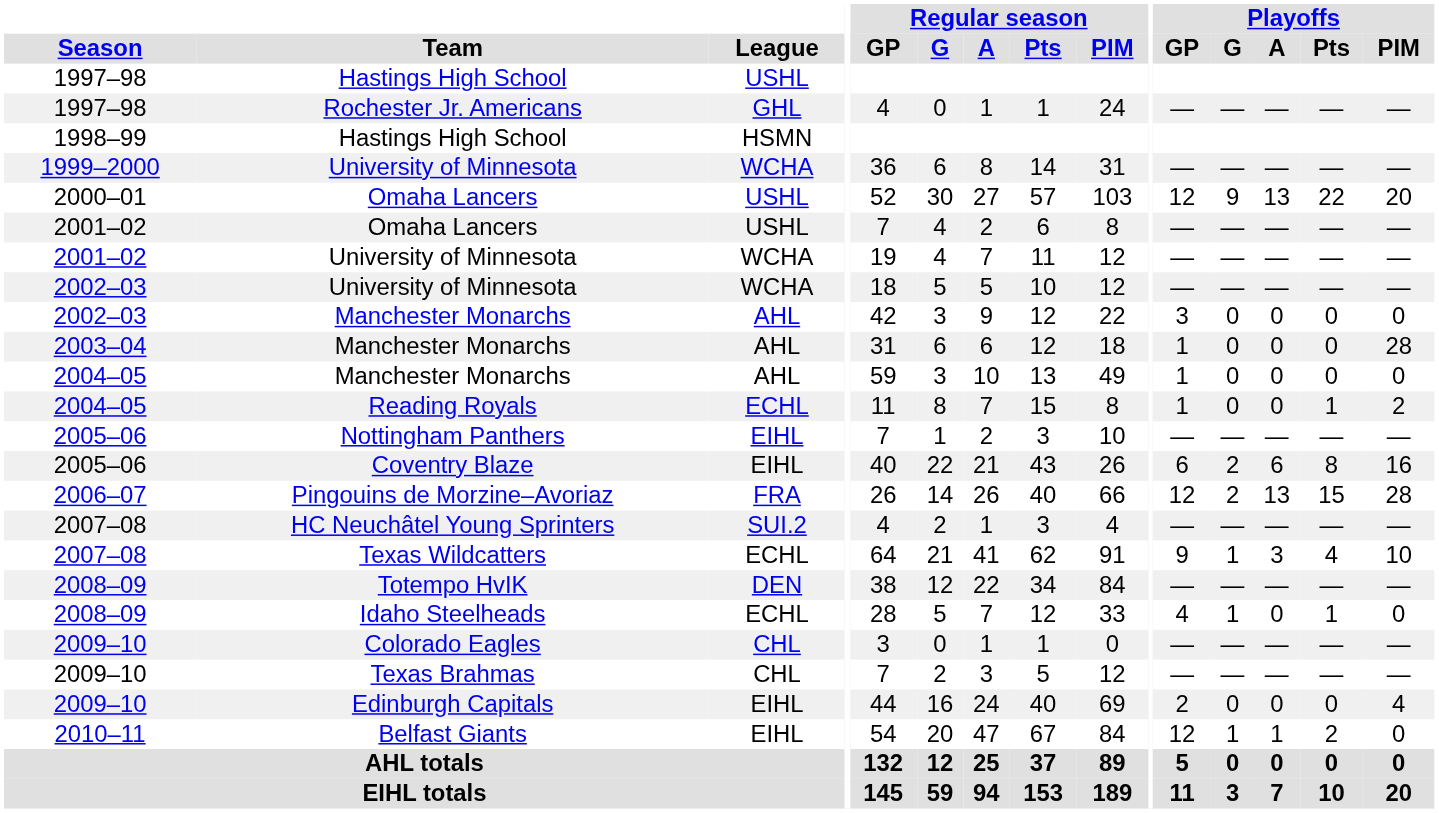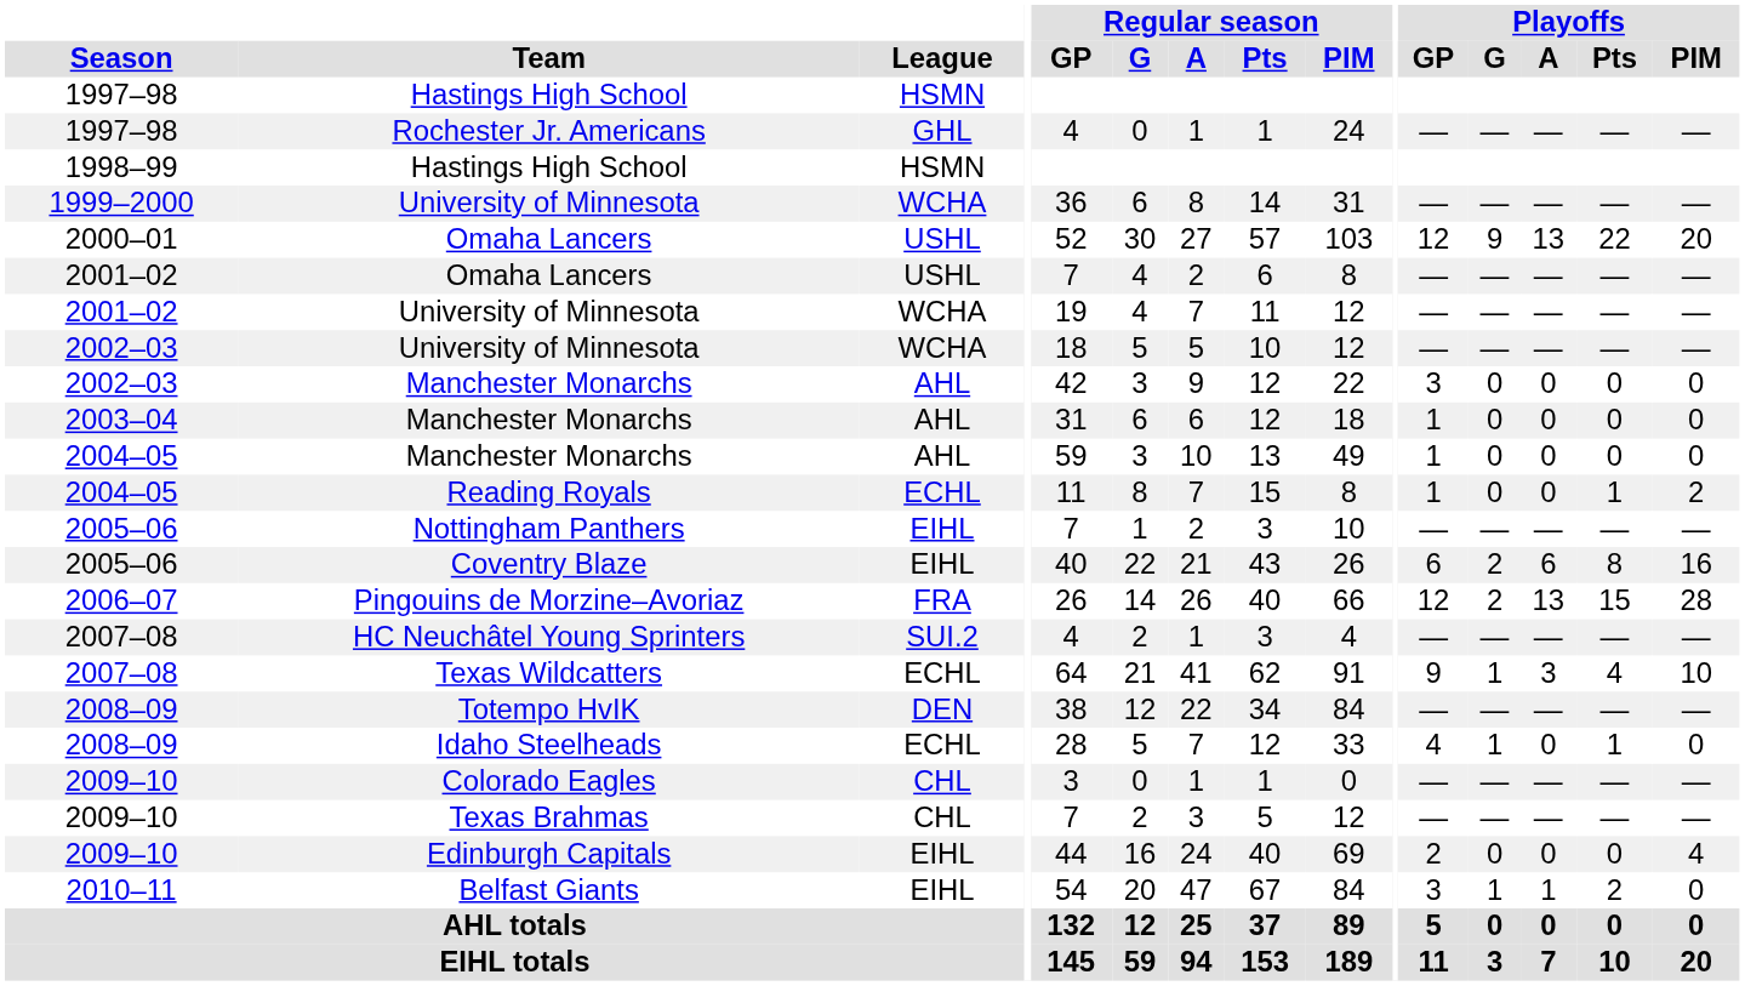 <table border="0" cellpadding="1" cellspacing="0" style="text-align:center; width:60em">
 <tr bgcolor="#e0e0e0">
 <th colspan="3" bgcolor="#ffffff"></th>
 <th rowspan="99" bgcolor="#ffffff"></th>
 <th colspan="5"><a href='#'>Regular season</a></th>
 <th rowspan="99" bgcolor="#ffffff"></th>
 <th colspan="5"><a href='#'>Playoffs</a></th>
 </tr>
 <tr bgcolor="#e0e0e0">
 <th><a href='#'>Season</a></th>
 <th>Team</th>
 <th>League</th>
 <th>GP</th>
 <th><a href='#'>G</a></th>
 <th><a href='#'>A</a></th>
 <th><a href='#'>Pts</a></th>
 <th><a href='#'>PIM</a></th>
 <th>GP</th>
 <th>G</th>
 <th>A</th>
 <th>Pts</th>
 <th>PIM</th>
 </tr>
 <tr>
 <td>1997–98</td>
 <td><a href='#'>Hastings High School</a></td>
-<td><a href='#'>USHL</a></td>
+<td><a href='#'>HSMN</a></td>
 <td></td>
 <td></td>
 <td></td>
 <td></td>
 <td></td>
 <td></td>
 <td></td>
 <td></td>
 <td></td>
 <td></td>
 </tr>
 <tr bgcolor="#f0f0f0">
 <td>1997–98</td>
 <td><a href='#'>Rochester Jr. Americans</a></td>
 <td><a href='#'>GHL</a></td>
 <td>4</td>
 <td>0</td>
 <td>1</td>
 <td>1</td>
 <td>24</td>
 <td>—</td>
 <td>—</td>
 <td>—</td>
 <td>—</td>
 <td>—</td>
 </tr>
 <tr>
 <td>1998–99</td>
 <td>Hastings High School</td>
 <td>HSMN</td>
 <td></td>
 <td></td>
 <td></td>
 <td></td>
 <td></td>
 <td></td>
 <td></td>
 <td></td>
 <td></td>
 <td></td>
 </tr>
 <tr bgcolor="#f0f0f0">
 <td><a href='#'>1999–2000</a></td>
 <td><a href='#'>University of Minnesota</a></td>
 <td><a href='#'>WCHA</a></td>
 <td>36</td>
 <td>6</td>
 <td>8</td>
 <td>14</td>
 <td>31</td>
 <td>—</td>
 <td>—</td>
 <td>—</td>
 <td>—</td>
 <td>—</td>
 </tr>
 <tr>
 <td>2000–01</td>
 <td><a href='#'>Omaha Lancers</a></td>
 <td><a href='#'>USHL</a></td>
 <td>52</td>
 <td>30</td>
 <td>27</td>
 <td>57</td>
 <td>103</td>
 <td>12</td>
 <td>9</td>
 <td>13</td>
 <td>22</td>
 <td>20</td>
 </tr>
 <tr bgcolor="#f0f0f0">
 <td>2001–02</td>
 <td>Omaha Lancers</td>
 <td>USHL</td>
 <td>7</td>
 <td>4</td>
 <td>2</td>
 <td>6</td>
 <td>8</td>
 <td>—</td>
 <td>—</td>
 <td>—</td>
 <td>—</td>
 <td>—</td>
 </tr>
 <tr>
 <td><a href='#'>2001–02</a></td>
 <td>University of Minnesota</td>
 <td>WCHA</td>
 <td>19</td>
 <td>4</td>
 <td>7</td>
 <td>11</td>
 <td>12</td>
 <td>—</td>
 <td>—</td>
 <td>—</td>
 <td>—</td>
 <td>—</td>
 </tr>
 <tr bgcolor="#f0f0f0">
 <td><a href='#'>2002–03</a></td>
 <td>University of Minnesota</td>
 <td>WCHA</td>
 <td>18</td>
 <td>5</td>
 <td>5</td>
 <td>10</td>
 <td>12</td>
 <td>—</td>
 <td>—</td>
 <td>—</td>
 <td>—</td>
 <td>—</td>
 </tr>
 <tr>
 <td><a href='#'>2002–03</a></td>
 <td><a href='#'>Manchester Monarchs</a></td>
 <td><a href='#'>AHL</a></td>
 <td>42</td>
 <td>3</td>
 <td>9</td>
 <td>12</td>
 <td>22</td>
 <td>3</td>
 <td>0</td>
 <td>0</td>
 <td>0</td>
 <td>0</td>
 </tr>
 <tr bgcolor="#f0f0f0">
 <td><a href='#'>2003–04</a></td>
 <td>Manchester Monarchs</td>
 <td>AHL</td>
 <td>31</td>
 <td>6</td>
 <td>6</td>
 <td>12</td>
 <td>18</td>
 <td>1</td>
 <td>0</td>
 <td>0</td>
 <td>0</td>
-<td>28</td>
+<td>0</td>
 </tr>
 <tr>
 <td><a href='#'>2004–05</a></td>
 <td>Manchester Monarchs</td>
 <td>AHL</td>
 <td>59</td>
 <td>3</td>
 <td>10</td>
 <td>13</td>
 <td>49</td>
 <td>1</td>
 <td>0</td>
 <td>0</td>
 <td>0</td>
 <td>0</td>
 </tr>
 <tr bgcolor="#f0f0f0">
 <td><a href='#'>2004–05</a></td>
 <td><a href='#'>Reading Royals</a></td>
 <td><a href='#'>ECHL</a></td>
 <td>11</td>
 <td>8</td>
 <td>7</td>
 <td>15</td>
 <td>8</td>
 <td>1</td>
 <td>0</td>
 <td>0</td>
 <td>1</td>
 <td>2</td>
 </tr>
 <tr>
 <td><a href='#'>2005–06</a></td>
 <td><a href='#'>Nottingham Panthers</a></td>
 <td><a href='#'>EIHL</a></td>
 <td>7</td>
 <td>1</td>
 <td>2</td>
 <td>3</td>
 <td>10</td>
 <td>—</td>
 <td>—</td>
 <td>—</td>
 <td>—</td>
 <td>—</td>
 </tr>
 <tr bgcolor="#f0f0f0">
 <td>2005–06</td>
 <td><a href='#'>Coventry Blaze</a></td>
 <td>EIHL</td>
 <td>40</td>
 <td>22</td>
 <td>21</td>
 <td>43</td>
 <td>26</td>
 <td>6</td>
 <td>2</td>
 <td>6</td>
 <td>8</td>
 <td>16</td>
 </tr>
 <tr>
 <td><a href='#'>2006–07</a></td>
 <td><a href='#'>Pingouins de Morzine–Avoriaz</a></td>
 <td><a href='#'>FRA</a></td>
 <td>26</td>
 <td>14</td>
 <td>26</td>
 <td>40</td>
 <td>66</td>
 <td>12</td>
 <td>2</td>
 <td>13</td>
 <td>15</td>
 <td>28</td>
 </tr>
 <tr bgcolor="#f0f0f0">
 <td>2007–08</td>
 <td><a href='#'>HC Neuchâtel Young Sprinters</a></td>
 <td><a href='#'>SUI.2</a></td>
 <td>4</td>
 <td>2</td>
 <td>1</td>
 <td>3</td>
 <td>4</td>
 <td>—</td>
 <td>—</td>
 <td>—</td>
 <td>—</td>
 <td>—</td>
 </tr>
 <tr>
 <td><a href='#'>2007–08</a></td>
 <td><a href='#'>Texas Wildcatters</a></td>
 <td>ECHL</td>
 <td>64</td>
 <td>21</td>
 <td>41</td>
 <td>62</td>
 <td>91</td>
 <td>9</td>
 <td>1</td>
 <td>3</td>
 <td>4</td>
 <td>10</td>
 </tr>
 <tr bgcolor="#f0f0f0">
 <td><a href='#'>2008–09</a></td>
 <td><a href='#'>Totempo HvIK</a></td>
 <td><a href='#'>DEN</a></td>
 <td>38</td>
 <td>12</td>
 <td>22</td>
 <td>34</td>
 <td>84</td>
 <td>—</td>
 <td>—</td>
 <td>—</td>
 <td>—</td>
 <td>—</td>
 </tr>
 <tr>
 <td><a href='#'>2008–09</a></td>
 <td><a href='#'>Idaho Steelheads</a></td>
 <td>ECHL</td>
 <td>28</td>
 <td>5</td>
 <td>7</td>
 <td>12</td>
 <td>33</td>
 <td>4</td>
 <td>1</td>
 <td>0</td>
 <td>1</td>
 <td>0</td>
 </tr>
 <tr bgcolor="#f0f0f0">
 <td><a href='#'>2009–10</a></td>
 <td><a href='#'>Colorado Eagles</a></td>
 <td><a href='#'>CHL</a></td>
 <td>3</td>
 <td>0</td>
 <td>1</td>
 <td>1</td>
 <td>0</td>
 <td>—</td>
 <td>—</td>
 <td>—</td>
 <td>—</td>
 <td>—</td>
 </tr>
 <tr>
 <td>2009–10</td>
 <td><a href='#'>Texas Brahmas</a></td>
 <td>CHL</td>
 <td>7</td>
 <td>2</td>
 <td>3</td>
 <td>5</td>
 <td>12</td>
 <td>—</td>
 <td>—</td>
 <td>—</td>
 <td>—</td>
 <td>—</td>
 </tr>
 <tr bgcolor="#f0f0f0">
 <td><a href='#'>2009–10</a></td>
 <td><a href='#'>Edinburgh Capitals</a></td>
 <td>EIHL</td>
 <td>44</td>
 <td>16</td>
 <td>24</td>
 <td>40</td>
 <td>69</td>
 <td>2</td>
 <td>0</td>
 <td>0</td>
 <td>0</td>
 <td>4</td>
 </tr>
 <tr>
 <td><a href='#'>2010–11</a></td>
 <td><a href='#'>Belfast Giants</a></td>
 <td>EIHL</td>
 <td>54</td>
 <td>20</td>
 <td>47</td>
 <td>67</td>
 <td>84</td>
-<td>12</td>
+<td>3</td>
 <td>1</td>
 <td>1</td>
 <td>2</td>
 <td>0</td>
 </tr>
 <tr bgcolor="#e0e0e0">
 <th colspan="3">AHL totals</th>
 <th>132</th>
 <th>12</th>
 <th>25</th>
 <th>37</th>
 <th>89</th>
 <th>5</th>
 <th>0</th>
 <th>0</th>
 <th>0</th>
 <th>0</th>
 </tr>
 <tr bgcolor="#e0e0e0">
 <th colspan="3">EIHL totals</th>
 <th>145</th>
 <th>59</th>
 <th>94</th>
 <th>153</th>
 <th>189</th>
 <th>11</th>
 <th>3</th>
 <th>7</th>
 <th>10</th>
 <th>20</th>
 </tr>
 </table>
